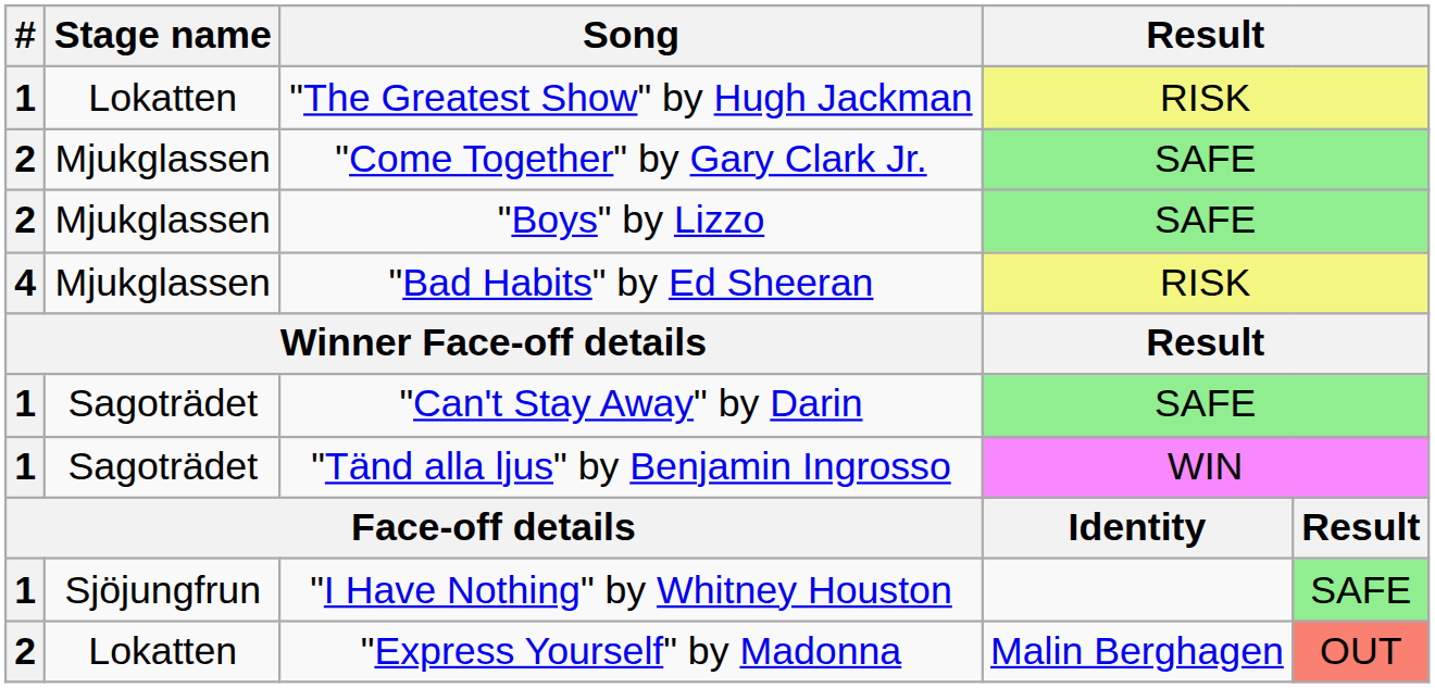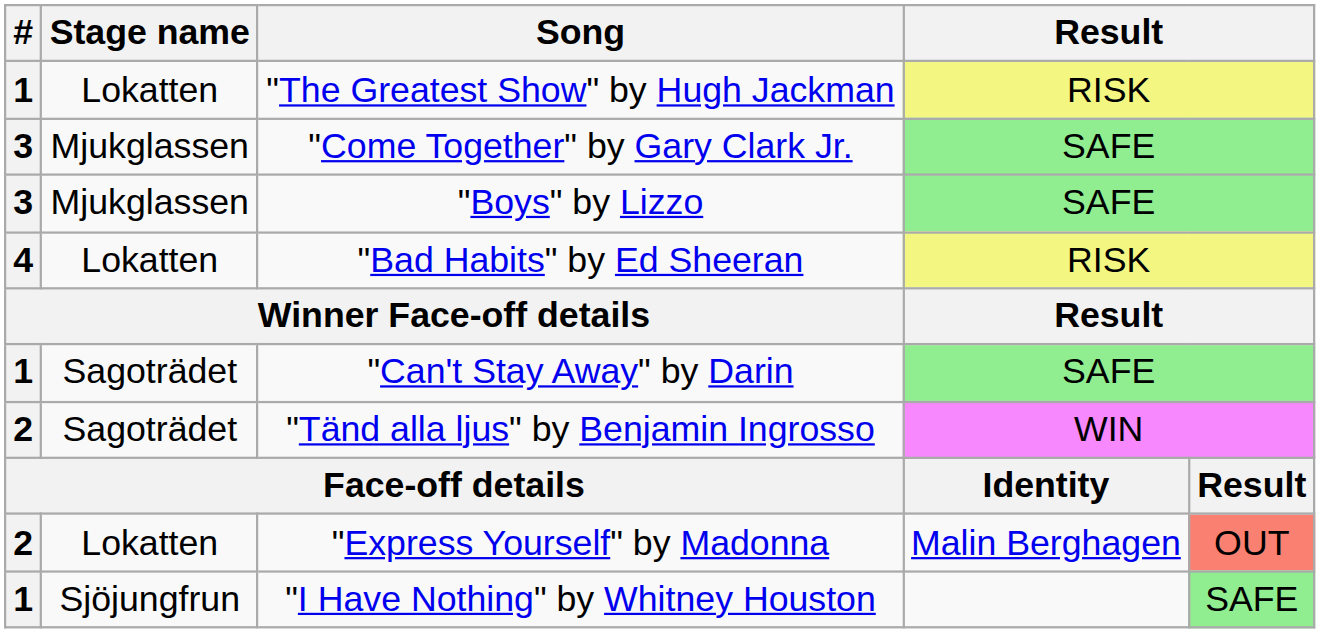 <table class="wikitable plainrowheaders" style="text-align: center;">
 <tr>
 <th>#</th>
 <th>Stage name</th>
 <th>Song</th>
 <th colspan=2>Result</th>
 </tr>
 <tr>
 <th>1</th>
 <td>Lokatten</td>
 <td>"<a href='#'>The Greatest Show</a>" by <a href='#'>Hugh Jackman</a></td>
 <td colspan=2 bgcolor=#F3F781>RISK</td>
 </tr>
 <tr>
-<th>2</th>
+<th>3</th>
 <td>Mjukglassen</td>
 <td>"<a href='#'>Come Together</a>" by <a href='#'>Gary Clark Jr.</a></td>
 <td colspan=2 bgcolor=lightgreen>SAFE</td>
 </tr>
 <tr>
-<th>2</th>
+<th>3</th>
 <td>Mjukglassen</td>
 <td>"<a href='#'>Boys</a>" by <a href='#'>Lizzo</a></td>
 <td colspan=2 bgcolor=lightgreen>SAFE</td>
 </tr>
 <tr>
 <th>4</th>
-<td>Mjukglassen</td>
+<td>Lokatten</td>
 <td>"<a href='#'>Bad Habits</a>" by <a href='#'>Ed Sheeran</a></td>
 <td colspan=2 bgcolor=#F3F781>RISK</td>
 </tr>
 <tr>
 <th colspan="3">Winner Face-off details</th>
 <th colspan=2>Result</th>
 </tr>
 <tr>
 <th>1</th>
 <td>Sagoträdet</td>
 <td>"<a href='#'>Can't Stay Away</a>" by <a href='#'>Darin</a></td>
 <td colspan=2 bgcolor=lightgreen>SAFE</td>
 </tr>
 <tr>
-<th>1</th>
+<th>2</th>
 <td>Sagoträdet</td>
 <td>"<a href='#'>Tänd alla ljus</a>" by <a href='#'>Benjamin Ingrosso</a></td>
 <td colspan="2" bgcolor="F888FD">WIN</td>
 </tr>
 <tr>
 <th colspan="3">Face-off details</th>
 <th>Identity</th>
 <th>Result</th>
 </tr>
 <tr>
+<th>2</th>
+<td>Lokatten</td>
+<td>"<a href='#'>Express Yourself</a>" by <a href='#'>Madonna</a></td>
+<td><a href='#'>Malin Berghagen</a></td>
+<td bgcolor=salmon>OUT</td>
+</tr>
+<tr>
 <th>1</th>
 <td>Sjöjungfrun</td>
 <td>"<a href='#'>I Have Nothing</a>" by <a href='#'>Whitney Houston</a></td>
 <td></td>
 <td bgcolor=lightgreen>SAFE</td>
 </tr>
-<tr>
-<th>2</th>
-<td>Lokatten</td>
-<td>"<a href='#'>Express Yourself</a>" by <a href='#'>Madonna</a></td>
-<td><a href='#'>Malin Berghagen</a></td>
-<td bgcolor=salmon>OUT</td>
-</tr>
 </table>
